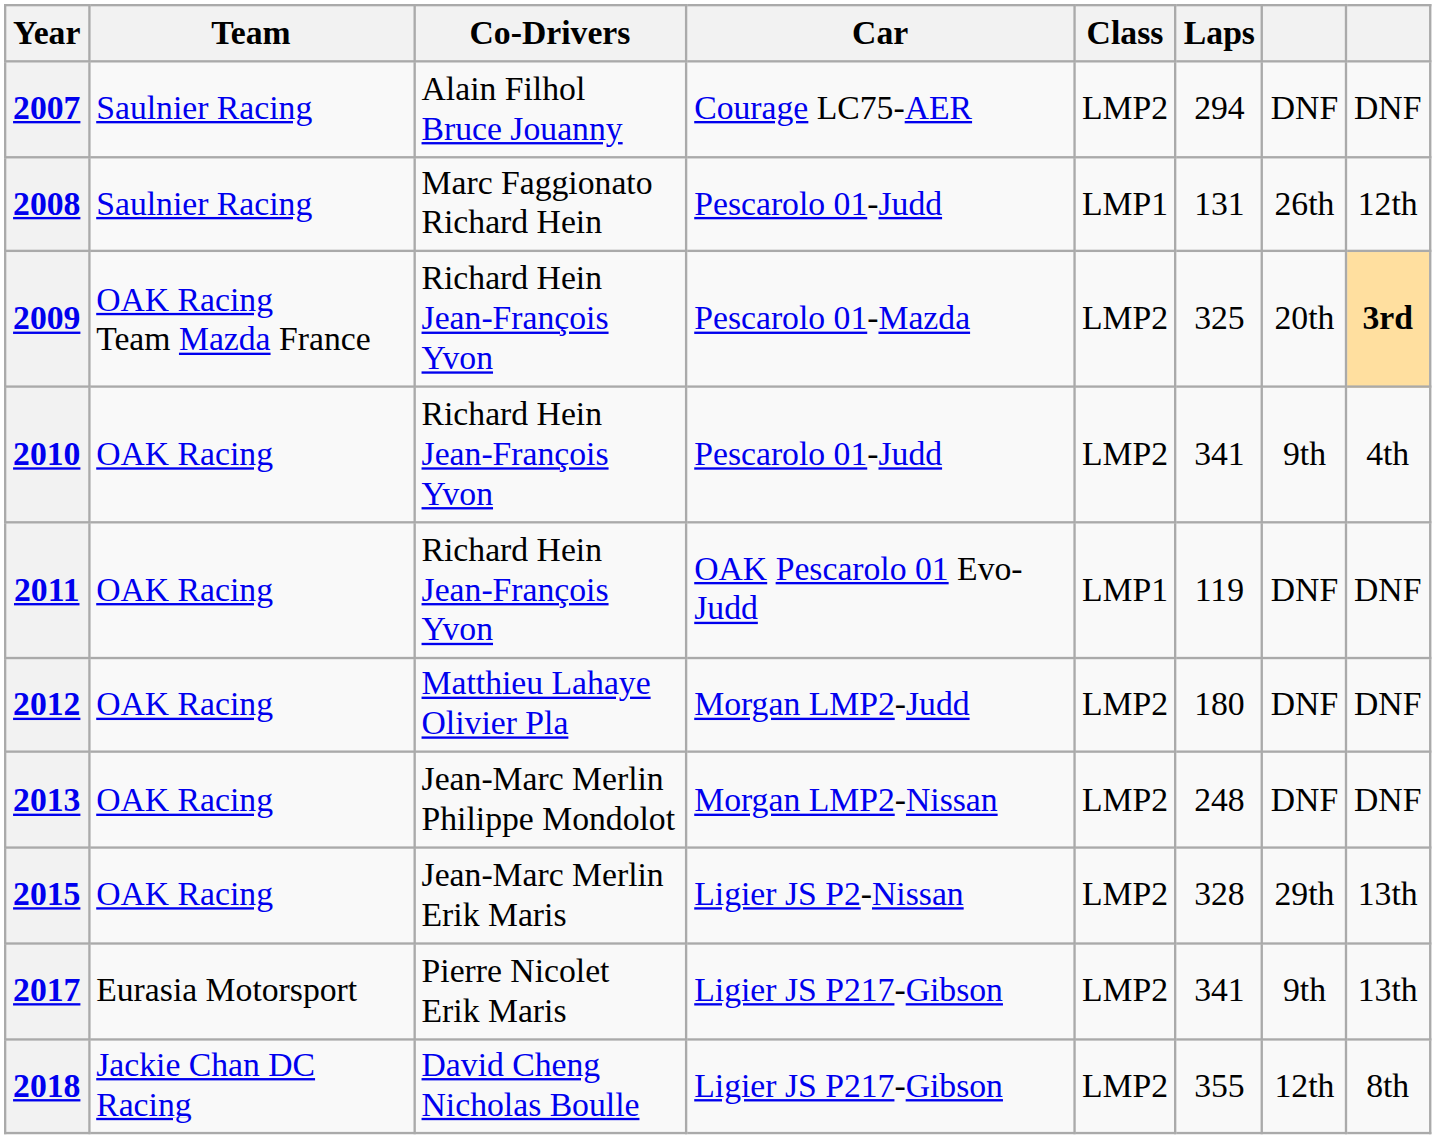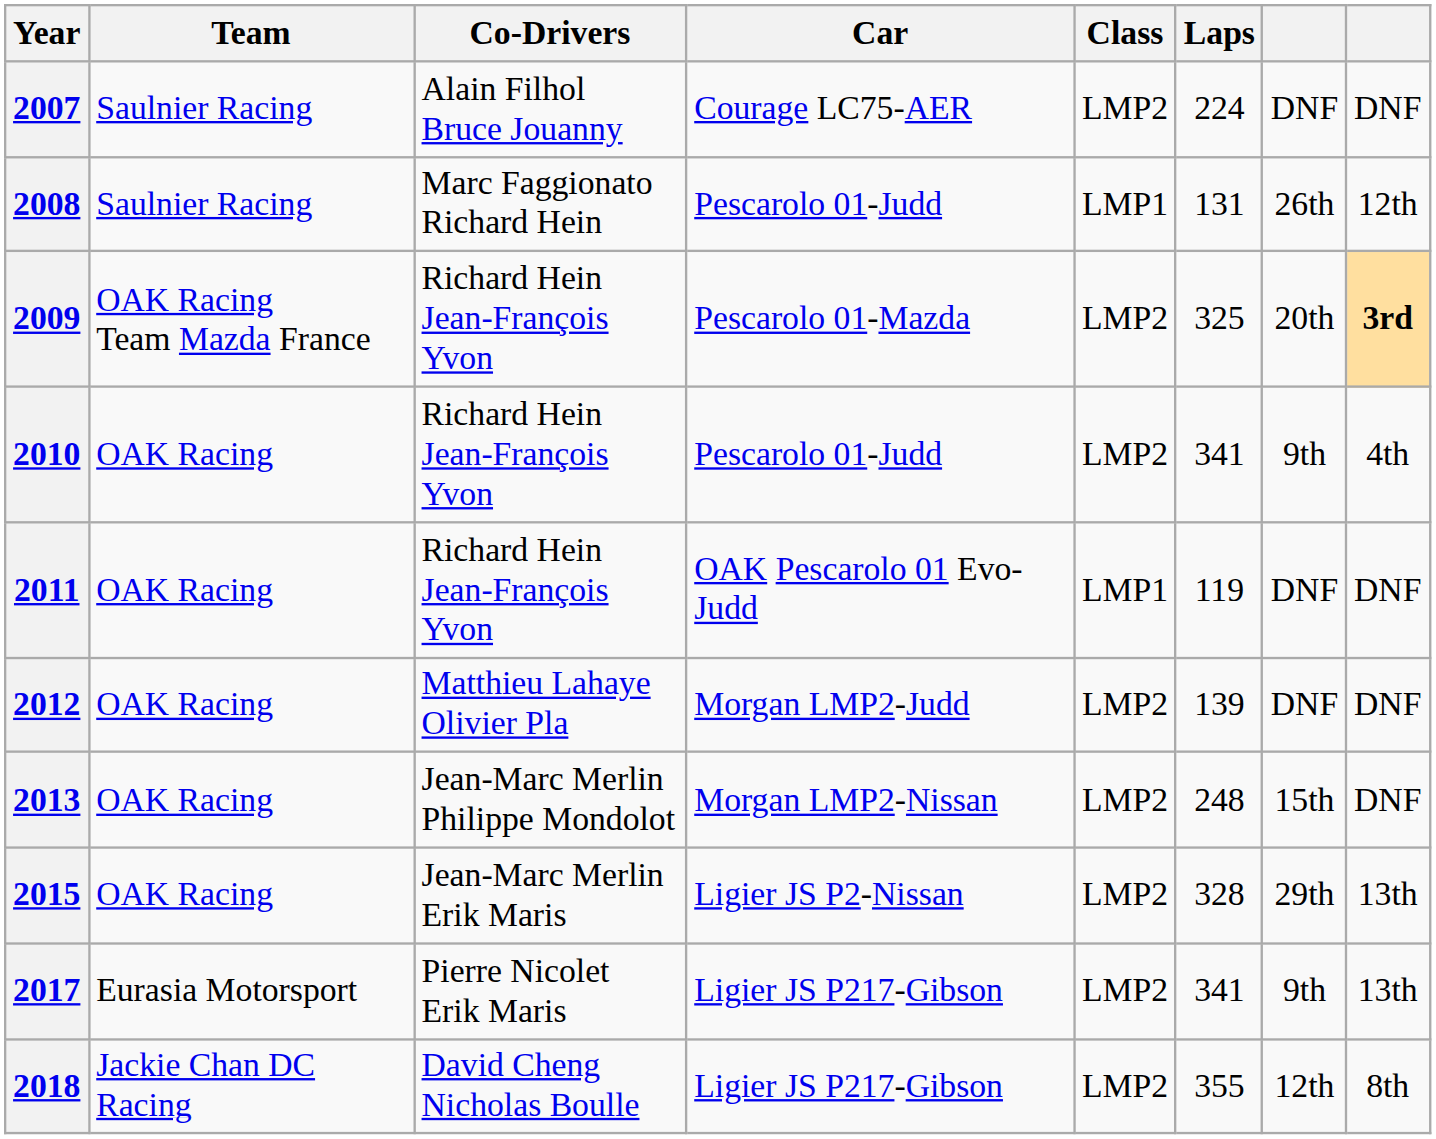 <table class="wikitable" style="text-align:center; font-size:90%">
 <tr>
 <th>Year</th>
 <th>Team</th>
 <th>Co-Drivers</th>
 <th>Car</th>
 <th>Class</th>
 <th>Laps</th>
 <th></th>
 <th></th>
 </tr>
 <tr>
 <th><a href='#'>2007</a></th>
 <td align="left"> <a href='#'>Saulnier Racing</a></td>
 <td align="left"> Alain Filhol<br> <a href='#'>Bruce Jouanny</a></td>
 <td align="left"><a href='#'>Courage</a> LC75-<a href='#'>AER</a></td>
 <td>LMP2</td>
-<td>294</td>
+<td>224</td>
 <td>DNF</td>
 <td>DNF</td>
 </tr>
 <tr>
 <th><a href='#'>2008</a></th>
 <td align="left"> <a href='#'>Saulnier Racing</a></td>
 <td align="left"> Marc Faggionato<br> Richard Hein</td>
 <td align="left"><a href='#'>Pescarolo 01</a>-<a href='#'>Judd</a></td>
 <td>LMP1</td>
 <td>131</td>
 <td>26th</td>
 <td>12th</td>
 </tr>
 <tr>
 <th><a href='#'>2009</a></th>
 <td align="left"> <a href='#'>OAK Racing</a><br> Team <a href='#'>Mazda</a> France</td>
 <td align="left"> Richard Hein<br> <a href='#'>Jean-François Yvon</a></td>
 <td align="left"><a href='#'>Pescarolo 01</a>-<a href='#'>Mazda</a></td>
 <td>LMP2</td>
 <td>325</td>
 <td>20th</td>
 <td style="background:#FFDF9F;"><strong>3rd</strong></td>
 </tr>
 <tr>
 <th><a href='#'>2010</a></th>
 <td align="left"> <a href='#'>OAK Racing</a></td>
 <td align="left"> Richard Hein<br> <a href='#'>Jean-François Yvon</a></td>
 <td align="left"><a href='#'>Pescarolo 01</a>-<a href='#'>Judd</a></td>
 <td>LMP2</td>
 <td>341</td>
 <td>9th</td>
 <td>4th</td>
 </tr>
 <tr>
 <th><a href='#'>2011</a></th>
 <td align="left"> <a href='#'>OAK Racing</a></td>
 <td align="left"> Richard Hein<br> <a href='#'>Jean-François Yvon</a></td>
 <td align="left"><a href='#'>OAK</a> <a href='#'>Pescarolo 01</a> Evo-<a href='#'>Judd</a></td>
 <td>LMP1</td>
 <td>119</td>
 <td>DNF</td>
 <td>DNF</td>
 </tr>
 <tr>
 <th><a href='#'>2012</a></th>
 <td align="left"> <a href='#'>OAK Racing</a></td>
 <td align="left"> <a href='#'>Matthieu Lahaye</a><br> <a href='#'>Olivier Pla</a></td>
 <td align="left"><a href='#'>Morgan LMP2</a>-<a href='#'>Judd</a></td>
 <td>LMP2</td>
-<td>180</td>
+<td>139</td>
 <td>DNF</td>
 <td>DNF</td>
 </tr>
 <tr>
 <th><a href='#'>2013</a></th>
 <td align="left"> <a href='#'>OAK Racing</a></td>
 <td align="left"> Jean-Marc Merlin<br> Philippe Mondolot</td>
 <td align="left"><a href='#'>Morgan LMP2</a>-<a href='#'>Nissan</a></td>
 <td>LMP2</td>
 <td>248</td>
-<td>DNF</td>
+<td>15th</td>
 <td>DNF</td>
 </tr>
 <tr>
 <th><a href='#'>2015</a></th>
 <td align="left"> <a href='#'>OAK Racing</a></td>
 <td align="left"> Jean-Marc Merlin<br> Erik Maris</td>
 <td align="left"><a href='#'>Ligier JS P2</a>-<a href='#'>Nissan</a></td>
 <td>LMP2</td>
 <td>328</td>
 <td>29th</td>
 <td>13th</td>
 </tr>
 <tr>
 <th><a href='#'>2017</a></th>
 <td align="left"> Eurasia Motorsport</td>
 <td align="left"> Pierre Nicolet<br> Erik Maris</td>
 <td align="left"><a href='#'>Ligier JS P217</a>-<a href='#'>Gibson</a></td>
 <td>LMP2</td>
 <td>341</td>
 <td>9th</td>
 <td>13th</td>
 </tr>
 <tr>
 <th><a href='#'>2018</a></th>
 <td align="left"> <a href='#'>Jackie Chan DC Racing</a></td>
 <td align="left"> <a href='#'>David Cheng</a><br> <a href='#'>Nicholas Boulle</a></td>
 <td align="left"><a href='#'>Ligier JS P217</a>-<a href='#'>Gibson</a></td>
 <td>LMP2</td>
 <td>355</td>
 <td>12th</td>
 <td>8th</td>
 </tr>
 </table>
